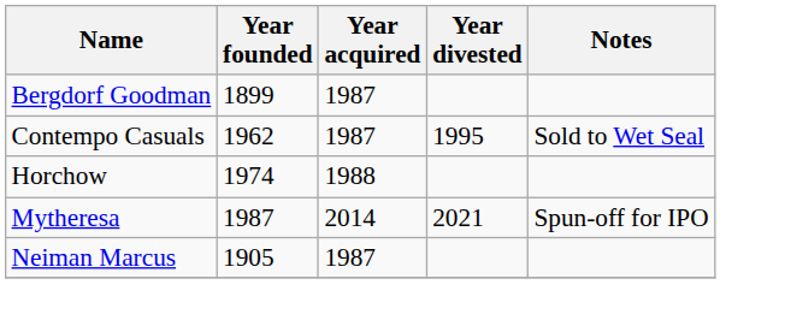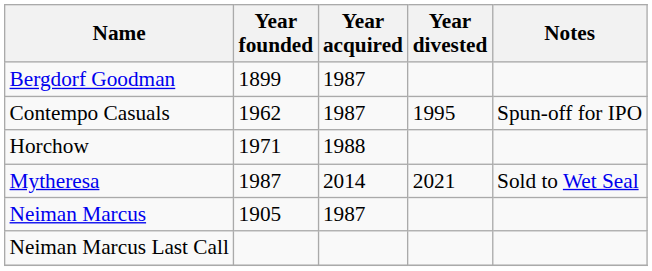 <table class="wikitable sortable">
 <tr>
 <th>Name</th>
 <th>Year<br>founded</th>
 <th>Year<br>acquired</th>
 <th>Year<br>divested</th>
 <th class="unsortable">Notes</th>
 </tr>
 <tr>
 <td><a href='#'>Bergdorf Goodman</a></td>
 <td>1899</td>
 <td>1987</td>
 <td></td>
 <td></td>
 </tr>
 <tr>
 <td>Contempo Casuals</td>
 <td>1962</td>
 <td>1987</td>
 <td>1995</td>
-<td>Sold to <a href='#'>Wet Seal</a></td>
+<td>Spun-off for IPO</td>
 </tr>
 <tr>
 <td>Horchow</td>
-<td>1974</td>
+<td>1971</td>
 <td>1988</td>
 <td></td>
 <td></td>
 </tr>
 <tr>
 <td><a href='#'>Mytheresa</a></td>
 <td>1987</td>
 <td>2014</td>
 <td>2021</td>
-<td>Spun-off for IPO</td>
+<td>Sold to <a href='#'>Wet Seal</a></td>
 </tr>
 <tr>
 <td><a href='#'>Neiman Marcus</a></td>
 <td>1905</td>
 <td>1987</td>
 <td></td>
 <td></td>
 </tr>
 <tr>
+<td>Neiman Marcus Last Call</td>
+<td></td>
+<td></td>
+<td></td>
+<td></td>
+</tr>
+<tr>
 </tr>
 </table>
